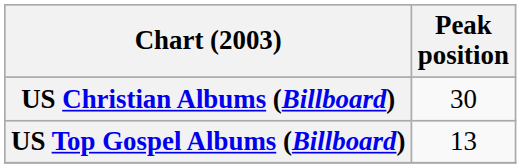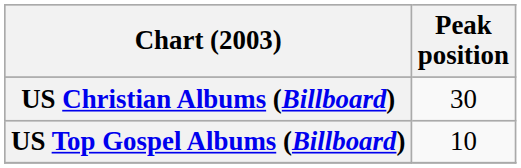 <table class="wikitable sortable plainrowheaders">
 <tr>
 <th scope="col">Chart (2003)</th>
 <th scope="col">Peak<br>position</th>
 </tr>
 <tr>
 <th scope="row">US <a href='#'>Christian Albums</a> (<a href='#'><em>Billboard</em></a>)</th>
 <td align="center">30</td>
 </tr>
 <tr>
 <th scope="row">US <a href='#'>Top Gospel Albums</a> (<a href='#'><em>Billboard</em></a>)</th>
-<td align="center">13</td>
+<td align="center">10</td>
 </tr>
 <tr>
 </tr>
 </table>
